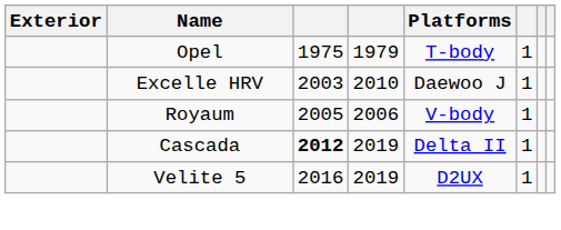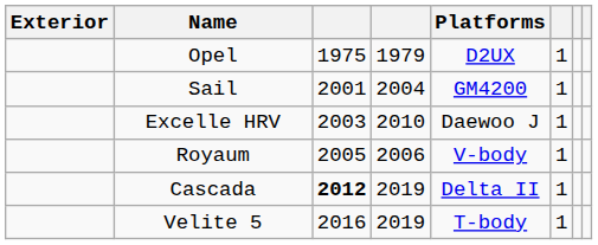 <table class="wikitable sortable" style="text-align: center; font-size:px">
 <tr bgcolor=#D0D0D0>
 <th>Exterior</th>
 <th width=120px>Name</th>
 <th></th>
 <th></th>
 <th>Platforms</th>
 <th></th>
 <th></th>
 <th></th>
 </tr>
 <tr>
 <td></td>
 <td>Opel </td>
 <td>1975</td>
 <td>1979</td>
-<td><a href='#'>T-body</a></td>
+<td><a href='#'>D2UX</a></td>
 <td>1</td>
 <td></td>
 <td></td>
+</tr>
+<tr>
+<td></td>
+<td>Sail </td>
+<td>2001</td>
+<td>2004</td>
+<td><a href='#'>GM4200</a></td>
+<td>1</td>
+<td></td>
+<td> </td>
 </tr>
 <tr>
 <td></td>
 <td>Excelle HRV </td>
 <td>2003</td>
 <td>2010</td>
 <td>Daewoo J</td>
 <td>1</td>
 <td></td>
 <td></td>
 </tr>
 <tr>
 <td></td>
 <td>Royaum </td>
 <td>2005</td>
 <td>2006</td>
 <td><a href='#'>V-body</a></td>
 <td>1</td>
 <td></td>
 <td></td>
 </tr>
 <tr>
 <td></td>
 <td>Cascada </td>
 <td><strong>2012</strong></td>
 <td>2019</td>
 <td><a href='#'>Delta II</a></td>
 <td>1</td>
 <td></td>
 <td></td>
 </tr>
 <tr>
 <td></td>
 <td>Velite 5 </td>
 <td>2016</td>
 <td>2019</td>
-<td><a href='#'>D2UX</a></td>
+<td><a href='#'>T-body</a></td>
 <td>1</td>
 <td></td>
 <td></td>
 </tr>
 </table>
